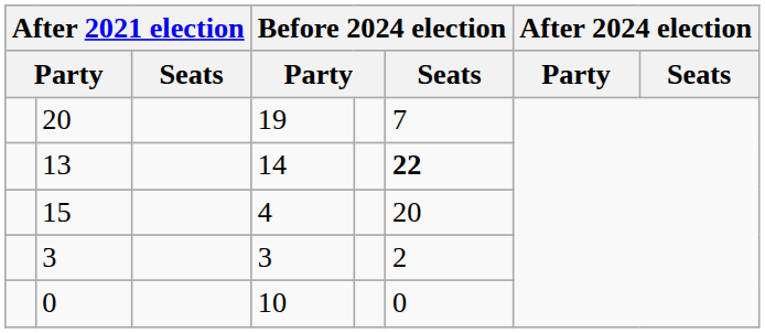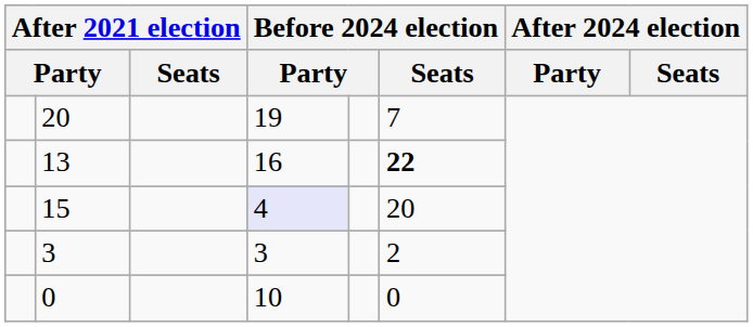 <table class="wikitable">
 <tr>
 <th colspan="3">After <a href='#'>2021 election</a></th>
 <th colspan="3">Before 2024 election</th>
 <th colspan="3">After 2024 election</th>
 </tr>
 <tr>
 <th colspan="2">Party</th>
 <th>Seats</th>
 <th colspan="2">Party</th>
 <th>Seats</th>
 <th colspan="2">Party</th>
 <th>Seats</th>
 </tr>
 <tr>
 <td></td>
 <td>20</td>
 <td></td>
 <td>19</td>
 <td></td>
 <td>7</td>
 </tr>
 <tr>
 <td></td>
 <td>13</td>
 <td></td>
-<td>14</td>
+<td>16</td>
 <td></td>
 <td><strong>22</strong></td>
 </tr>
 <tr>
 <td></td>
 <td>15</td>
 <td></td>
-<td>4</td>
+<td style="background: lavender;">4</td>
 <td></td>
 <td>20</td>
 </tr>
 <tr>
 <td></td>
 <td>3</td>
 <td></td>
 <td>3</td>
 <td></td>
 <td>2</td>
 </tr>
 <tr>
 <td></td>
 <td>0</td>
 <td></td>
 <td>10</td>
 <td></td>
 <td>0</td>
 </tr>
 </table>
